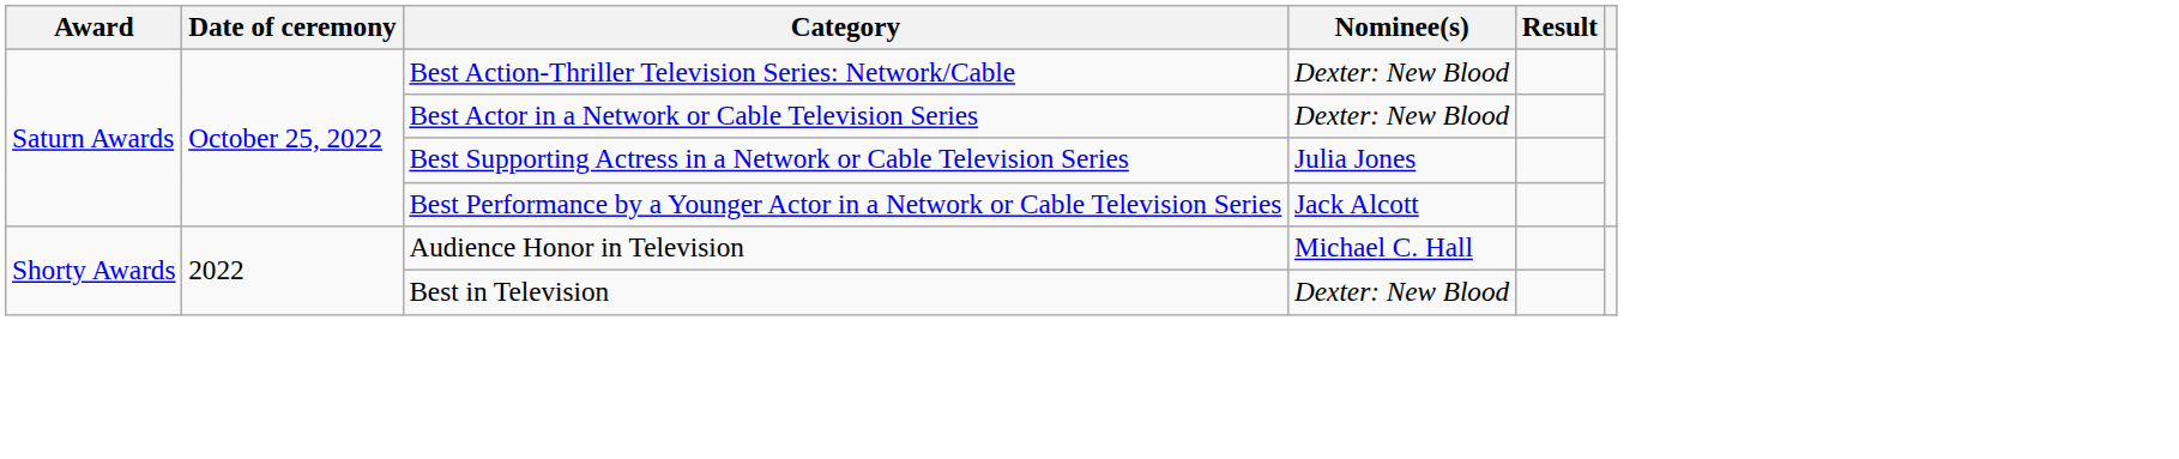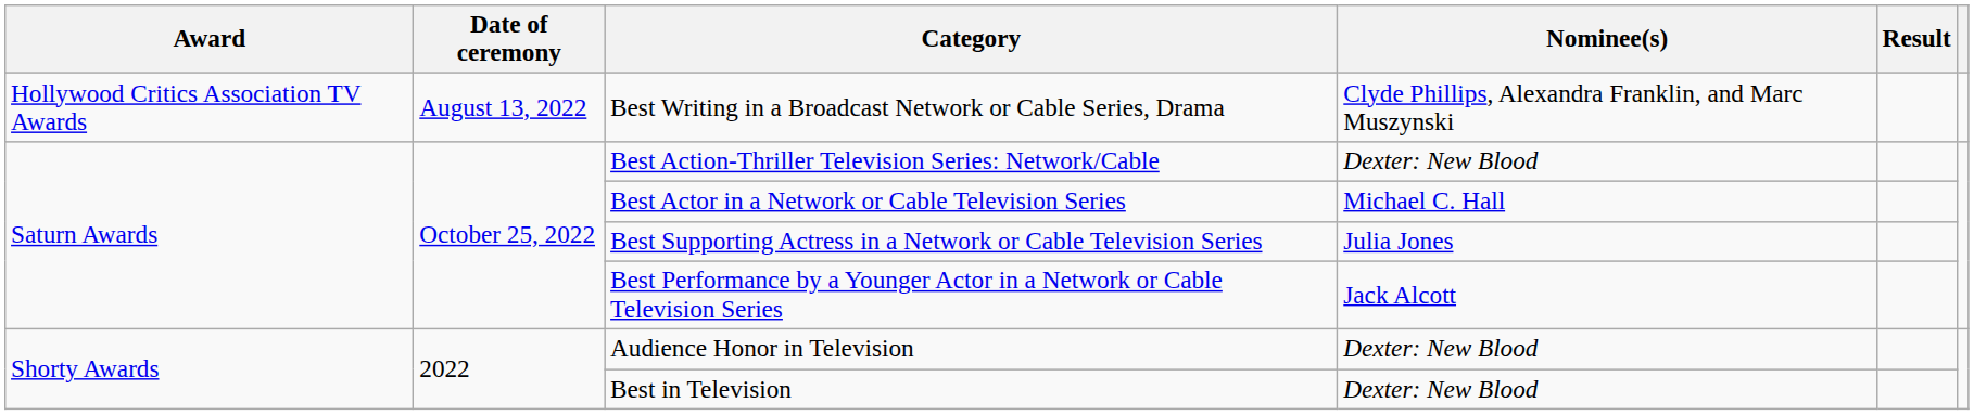 <table class="wikitable sortable">
 <tr>
 <th>Award</th>
 <th>Date of ceremony</th>
 <th>Category</th>
 <th>Nominee(s)</th>
 <th>Result</th>
 <th class="unsortable"></th>
+</tr>
+<tr>
+<td><a href='#'>Hollywood Critics Association TV Awards</a></td>
+<td><a href='#'>August 13, 2022</a></td>
+<td>Best Writing in a Broadcast Network or Cable Series, Drama</td>
+<td data-sort-value="Phillips, Clyde, Alexandra Franklin"><a href='#'>Clyde Phillips</a>, Alexandra Franklin, and Marc Muszynski </td>
+<td></td>
+<td style="text-align: center;"></td>
 </tr>
 <tr>
 <td rowspan="4"><a href='#'>Saturn Awards</a></td>
 <td rowspan="4"><a href='#'>October 25, 2022</a></td>
 <td><a href='#'>Best Action-Thriller Television Series: Network/Cable</a></td>
 <td><em>Dexter: New Blood</em></td>
 <td></td>
 <td rowspan="4" style="text-align: center;"></td>
 </tr>
 <tr>
 <td><a href='#'>Best Actor in a Network or Cable Television Series</a></td>
-<td><em>Dexter: New Blood</em></td>
+<td><a href='#'>Michael C. Hall</a></td>
 <td></td>
 </tr>
 <tr>
 <td><a href='#'>Best Supporting Actress in a Network or Cable Television Series</a></td>
 <td><a href='#'>Julia Jones</a></td>
 <td></td>
 </tr>
 <tr>
 <td><a href='#'>Best Performance by a Younger Actor in a Network or Cable Television Series</a></td>
 <td><a href='#'>Jack Alcott</a></td>
 <td></td>
 </tr>
 <tr>
 <td rowspan="2"><a href='#'>Shorty Awards</a></td>
 <td rowspan="2">2022</td>
 <td>Audience Honor in Television</td>
-<td><a href='#'>Michael C. Hall</a></td>
+<td><em>Dexter: New Blood</em></td>
 <td></td>
 <td rowspan="2" style="text-align: center;"></td>
 </tr>
 <tr>
 <td>Best in Television</td>
 <td><em>Dexter: New Blood</em></td>
 <td></td>
 </tr>
 </table>
